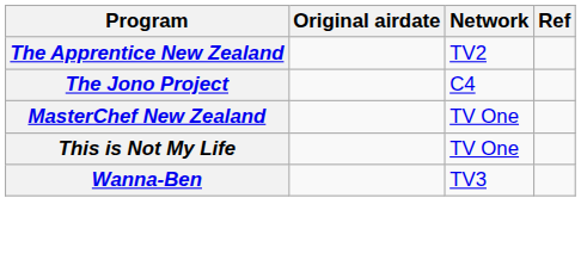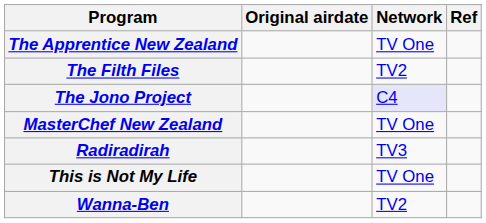 <table class="wikitable plainrowheaders sortable" style="text-align:left">
 <tr>
 <th scope="col">Program</th>
 <th scope="col">Original airdate</th>
 <th scope="col">Network</th>
 <th scope="col" class="unsortable">Ref</th>
 </tr>
 <tr>
 <th scope="row"><em><a href='#'>The Apprentice New Zealand</a></em></th>
 <td align=center></td>
+<td><a href='#'>TV One</a></td>
+<td align=center></td>
+</tr>
+<tr>
+<th scope="row"><em><a href='#'>The Filth Files</a></em></th>
+<td align=center></td>
 <td><a href='#'>TV2</a></td>
 <td align=center></td>
 </tr>
 <tr>
 <th scope="row"><em><a href='#'>The Jono Project</a></em></th>
 <td align=center></td>
-<td><a href='#'>C4</a></td>
+<td style="background: lavender;"><a href='#'>C4</a></td>
 <td align=center></td>
 </tr>
 <tr>
 <th scope="row"><em><a href='#'>MasterChef New Zealand</a></em></th>
 <td align=center></td>
 <td><a href='#'>TV One</a></td>
+<td align=center></td>
+</tr>
+<tr>
+<th scope="row"><em><a href='#'>Radiradirah</a></em></th>
+<td align=center></td>
+<td><a href='#'>TV3</a></td>
 <td align=center></td>
 </tr>
 <tr>
 <th scope="row"><em>This is Not My Life</em></th>
 <td align=center></td>
 <td><a href='#'>TV One</a></td>
 <td align=center></td>
 </tr>
 <tr>
 <th scope="row"><em><a href='#'>Wanna-Ben</a></em></th>
 <td align=center></td>
-<td><a href='#'>TV3</a></td>
+<td><a href='#'>TV2</a></td>
 <td align=center></td>
 </tr>
 </table>
